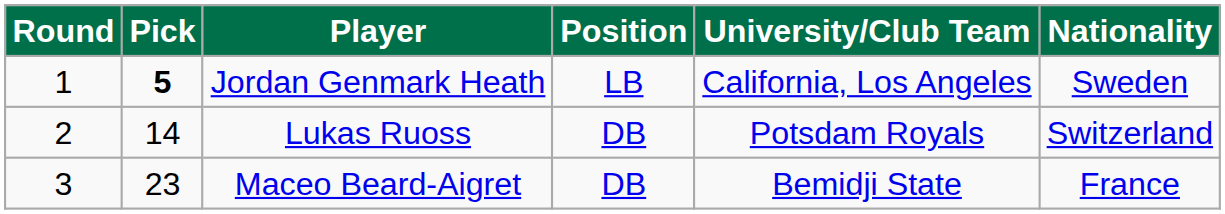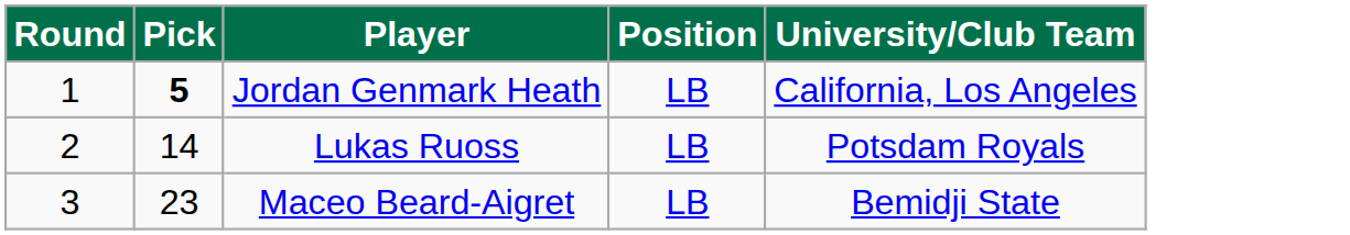 <table class="wikitable" style="font-size: 95%;">
 <tr>
 <th style="background:#00704A;color:White;">Round</th>
 <th style="background:#00704A;color:White;">Pick</th>
 <th style="background:#00704A;color:White;">Player</th>
 <th style="background:#00704A;color:White;">Position</th>
 <th style="background:#00704A;color:White;">University/Club Team</th>
-<th style="background:#00704A;color:White;">Nationality</th>
 </tr>
 <tr align="center">
 <td align=center>1</td>
 <td><strong>5</strong></td>
 <td><a href='#'>Jordan Genmark Heath</a></td>
 <td><a href='#'>LB</a></td>
 <td><a href='#'>California, Los Angeles</a></td>
-<td> <a href='#'>Sweden</a></td>
 </tr>
 <tr align="center">
 <td align=center>2</td>
 <td>14</td>
 <td><a href='#'>Lukas Ruoss</a></td>
-<td><a href='#'>DB</a></td>
+<td><a href='#'>LB</a></td>
 <td><a href='#'>Potsdam Royals</a></td>
-<td> <a href='#'>Switzerland</a></td>
 </tr>
 <tr align="center">
 <td align=center>3</td>
 <td>23</td>
 <td><a href='#'>Maceo Beard-Aigret</a></td>
-<td><a href='#'>DB</a></td>
+<td><a href='#'>LB</a></td>
 <td><a href='#'>Bemidji State</a></td>
-<td> <a href='#'>France</a></td>
 </tr>
 </table>
